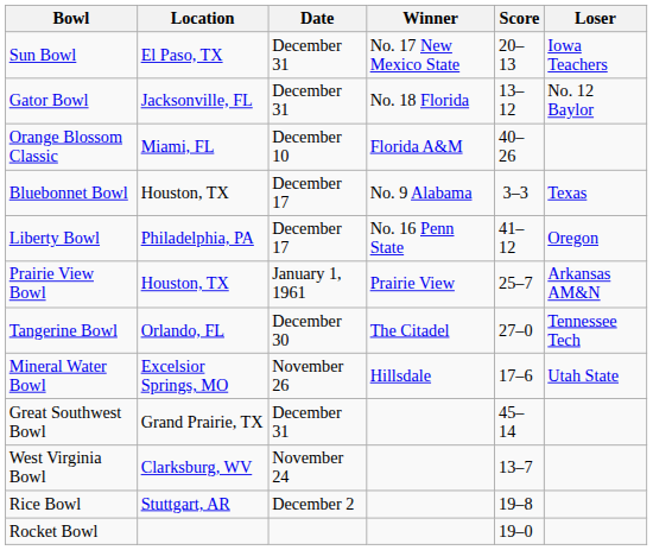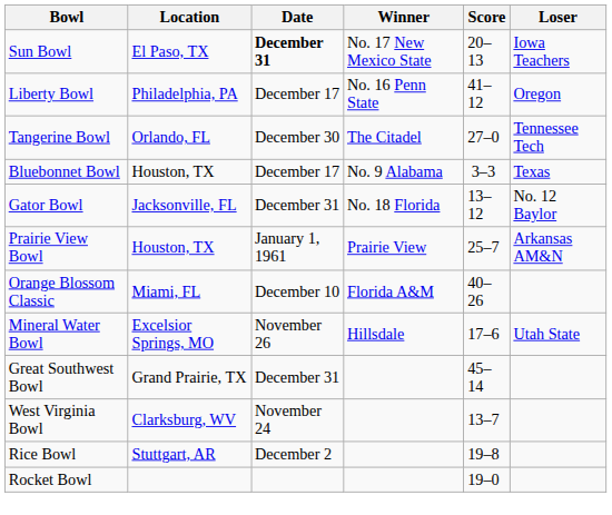 <table class="wikitable">
 <tr>
 <th>Bowl</th>
 <th>Location</th>
 <th>Date</th>
 <th>Winner</th>
 <th>Score</th>
 <th>Loser</th>
 </tr>
 <tr>
 <td><a href='#'>Sun Bowl</a></td>
 <td><a href='#'>El Paso, TX</a></td>
-<td>December 31</td>
+<td><strong>December 31</strong></td>
 <td>No. 17 <a href='#'>New Mexico State</a></td>
 <td>20–13</td>
 <td><a href='#'>Iowa Teachers</a></td>
+</tr>
+<tr>
+<td><a href='#'>Liberty Bowl</a></td>
+<td><a href='#'>Philadelphia, PA</a></td>
+<td>December 17</td>
+<td>No. 16 <a href='#'>Penn State</a></td>
+<td>41–12</td>
+<td><a href='#'>Oregon</a></td>
+</tr>
+<tr>
+<td><a href='#'>Tangerine Bowl</a></td>
+<td><a href='#'>Orlando, FL</a></td>
+<td>December 30</td>
+<td><a href='#'>The Citadel</a></td>
+<td>27–0</td>
+<td><a href='#'>Tennessee Tech</a></td>
+</tr>
+<tr>
+<td><a href='#'>Bluebonnet Bowl</a></td>
+<td>Houston, TX</td>
+<td>December 17</td>
+<td>No. 9 <a href='#'>Alabama</a></td>
+<td> 3–3</td>
+<td><a href='#'>Texas</a></td>
 </tr>
 <tr>
 <td><a href='#'>Gator Bowl</a></td>
 <td><a href='#'>Jacksonville, FL</a></td>
 <td>December 31</td>
 <td>No. 18 <a href='#'>Florida</a></td>
 <td>13–12</td>
 <td>No. 12 <a href='#'>Baylor</a></td>
 </tr>
 <tr>
-<td><a href='#'>Orange Blossom Classic</a></td>
-<td><a href='#'>Miami, FL</a></td>
-<td>December 10</td>
-<td><a href='#'>Florida A&M</a></td>
-<td>40–26</td>
-<td></td>
-</tr>
-<tr>
-<td><a href='#'>Bluebonnet Bowl</a></td>
-<td>Houston, TX</td>
-<td>December 17</td>
-<td>No. 9 <a href='#'>Alabama</a></td>
-<td> 3–3</td>
-<td><a href='#'>Texas</a></td>
-</tr>
-<tr>
-<td><a href='#'>Liberty Bowl</a></td>
-<td><a href='#'>Philadelphia, PA</a></td>
-<td>December 17</td>
-<td>No. 16 <a href='#'>Penn State</a></td>
-<td>41–12</td>
-<td><a href='#'>Oregon</a></td>
-</tr>
-<tr>
 <td><a href='#'>Prairie View Bowl</a></td>
 <td><a href='#'>Houston, TX</a></td>
 <td>January 1, 1961</td>
 <td><a href='#'>Prairie View</a></td>
 <td>25–7</td>
 <td><a href='#'>Arkansas AM&N</a></td>
 </tr>
 <tr>
-<td><a href='#'>Tangerine Bowl</a></td>
-<td><a href='#'>Orlando, FL</a></td>
-<td>December 30</td>
-<td><a href='#'>The Citadel</a></td>
-<td>27–0</td>
-<td><a href='#'>Tennessee Tech</a></td>
+<td><a href='#'>Orange Blossom Classic</a></td>
+<td><a href='#'>Miami, FL</a></td>
+<td>December 10</td>
+<td><a href='#'>Florida A&M</a></td>
+<td>40–26</td>
+<td></td>
 </tr>
 <tr>
 <td><a href='#'>Mineral Water Bowl</a></td>
 <td><a href='#'>Excelsior Springs, MO</a></td>
 <td>November 26</td>
 <td><a href='#'>Hillsdale</a></td>
 <td>17–6</td>
 <td><a href='#'>Utah State</a></td>
 </tr>
 <tr>
 <td>Great Southwest Bowl</td>
 <td>Grand Prairie, TX</td>
 <td>December 31</td>
 <td></td>
 <td>45–14</td>
 <td></td>
 </tr>
 <tr>
 <td>West Virginia Bowl</td>
 <td><a href='#'>Clarksburg, WV</a></td>
 <td>November 24</td>
 <td></td>
 <td>13–7</td>
 <td></td>
 </tr>
 <tr>
 <td>Rice Bowl</td>
 <td><a href='#'>Stuttgart, AR</a></td>
 <td>December 2</td>
 <td></td>
 <td>19–8</td>
 <td></td>
 </tr>
 <tr>
 <td>Rocket Bowl</td>
 <td></td>
 <td></td>
 <td></td>
 <td>19–0</td>
 <td></td>
 </tr>
 </table>
